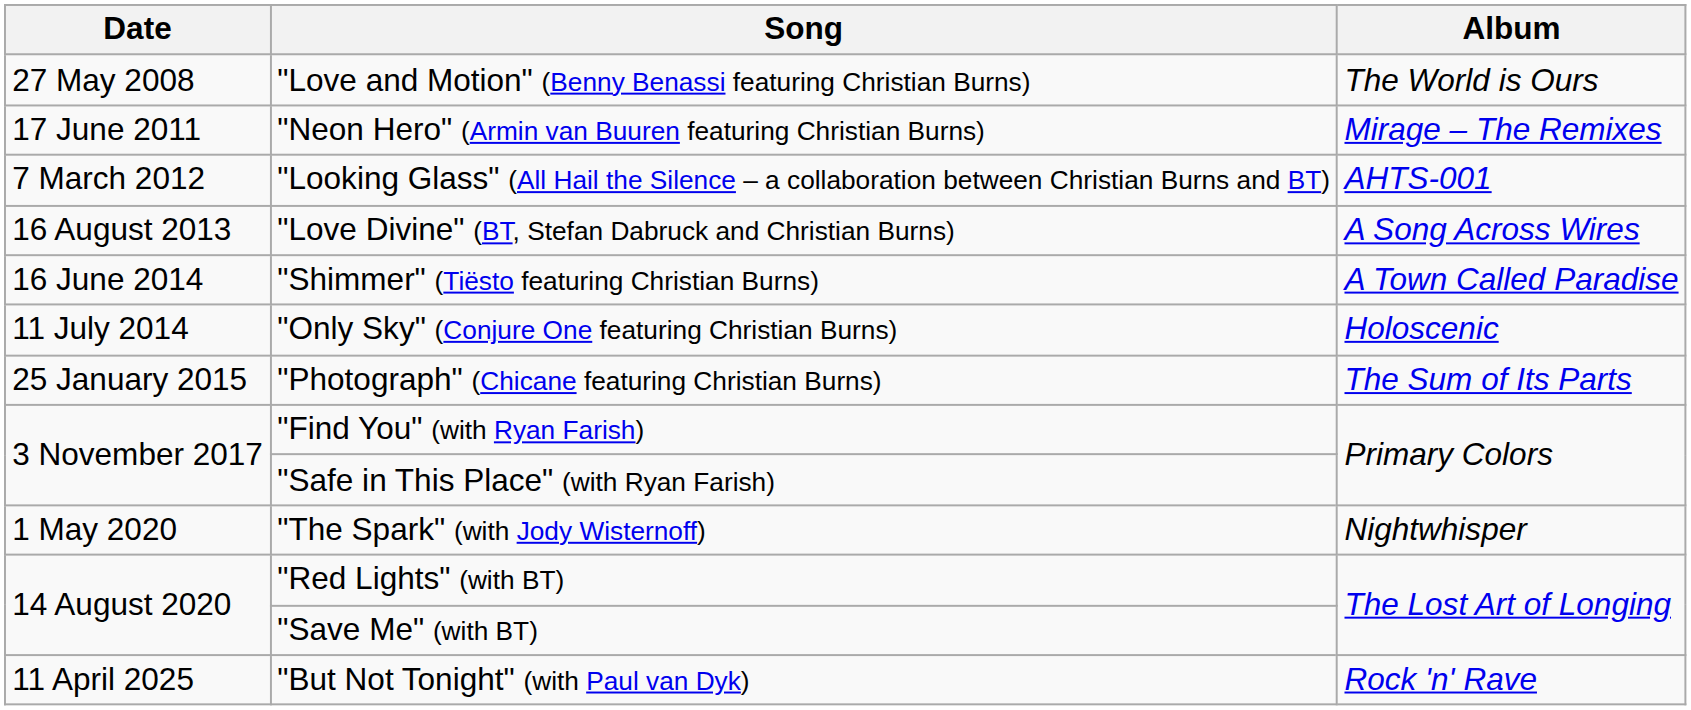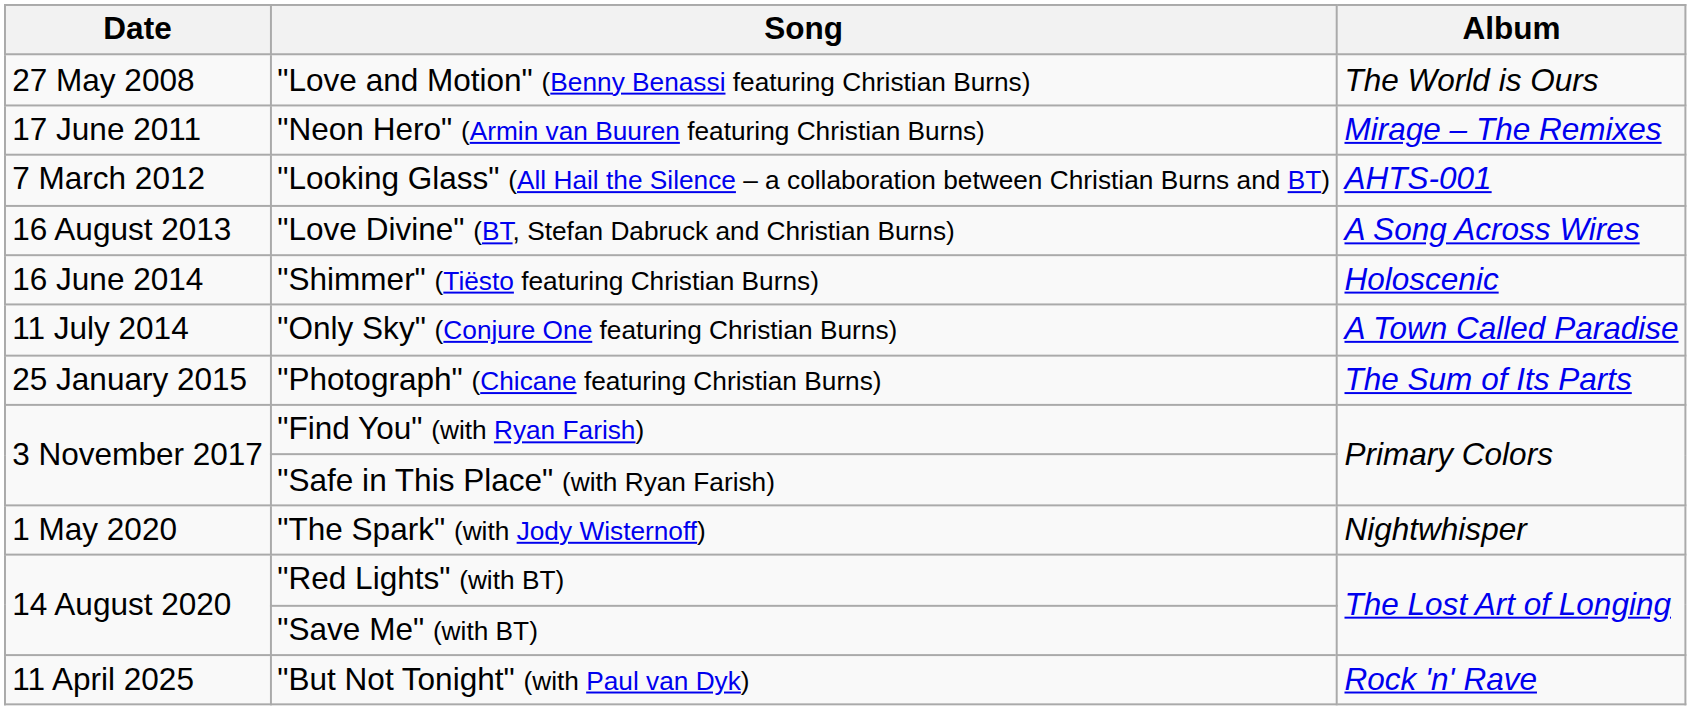 <table class="wikitable">
 <tr>
 <th align="left">Date</th>
 <th align="left">Song</th>
 <th align="left">Album</th>
 </tr>
 <tr>
 <td>27 May 2008</td>
 <td>"Love and Motion" <small>(<a href='#'>Benny Benassi</a> featuring Christian Burns)</small></td>
 <td><em>The World is Ours</em></td>
 </tr>
 <tr>
 <td>17 June 2011</td>
 <td>"Neon Hero" <small>(<a href='#'>Armin van Buuren</a> featuring Christian Burns)</small></td>
 <td><em><a href='#'>Mirage – The Remixes</a></em></td>
 </tr>
 <tr>
 <td>7 March 2012</td>
 <td>"Looking Glass" <small>(<a href='#'>All Hail the Silence</a> – a collaboration between Christian Burns and <a href='#'>BT</a>)</small></td>
 <td><em><a href='#'>AHTS-001</a></em></td>
 </tr>
 <tr>
 <td>16 August 2013</td>
 <td>"Love Divine" <small>(<a href='#'>BT</a>, Stefan Dabruck and Christian Burns)</small></td>
 <td><em><a href='#'>A Song Across Wires</a></em></td>
 </tr>
 <tr>
 <td>16 June 2014</td>
 <td>"Shimmer" <small>(<a href='#'>Tiësto</a> featuring Christian Burns)</small></td>
-<td><em><a href='#'>A Town Called Paradise</a></em></td>
+<td><em><a href='#'>Holoscenic</a></em></td>
 </tr>
 <tr>
 <td>11 July 2014</td>
 <td>"Only Sky" <small>(<a href='#'>Conjure One</a> featuring Christian Burns)</small></td>
-<td><em><a href='#'>Holoscenic</a></em></td>
+<td><em><a href='#'>A Town Called Paradise</a></em></td>
 </tr>
 <tr>
 <td>25 January 2015</td>
 <td>"Photograph" <small>(<a href='#'>Chicane</a> featuring Christian Burns)</small></td>
 <td><em><a href='#'>The Sum of Its Parts</a></em></td>
 </tr>
 <tr>
 <td rowspan="2">3 November 2017</td>
 <td>"Find You" <small>(with <a href='#'>Ryan Farish</a>)</small></td>
 <td rowspan="2"><em>Primary Colors</em></td>
 </tr>
 <tr>
 <td>"Safe in This Place" <small>(with Ryan Farish)</small></td>
 </tr>
 <tr>
 <td>1 May 2020</td>
 <td>"The Spark" <small>(with <a href='#'>Jody Wisternoff</a>)</small></td>
 <td><em>Nightwhisper</em></td>
 </tr>
 <tr>
 <td rowspan="2">14 August 2020</td>
 <td>"Red Lights" <small>(with BT)</small></td>
 <td rowspan="2"><em><a href='#'>The Lost Art of Longing</a></em></td>
 </tr>
 <tr>
 <td>"Save Me" <small>(with BT)</small></td>
 </tr>
 <tr>
 <td>11 April 2025</td>
 <td>"But Not Tonight" <small>(with <a href='#'>Paul van Dyk</a>)</small></td>
 <td><em><a href='#'>Rock 'n' Rave</a></em></td>
 </tr>
 </table>
